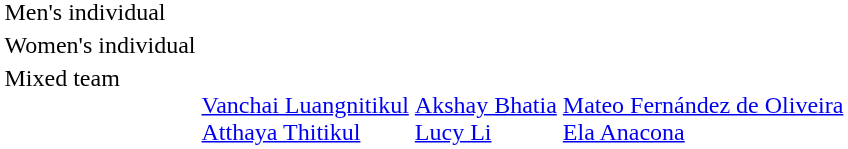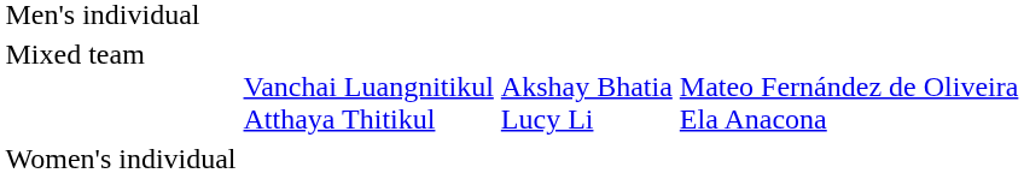 <table>
 <tr>
 <td>Men's individual<br></td>
-<td></td>
-<td></td>
-<td></td>
-</tr>
-<tr>
-<td>Women's individual<br></td>
 <td></td>
 <td></td>
 <td></td>
 </tr>
 <tr valign="top">
 <td>Mixed team<br></td>
 <td><br><a href='#'>Vanchai Luangnitikul</a><br><a href='#'>Atthaya Thitikul</a></td>
 <td><br><a href='#'>Akshay Bhatia</a><br><a href='#'>Lucy Li</a></td>
 <td><br><a href='#'>Mateo Fernández de Oliveira</a><br><a href='#'>Ela Anacona</a></td>
 </tr>
+<tr>
+<td>Women's individual<br></td>
+<td></td>
+<td></td>
+<td></td>
+</tr>
 </table>
